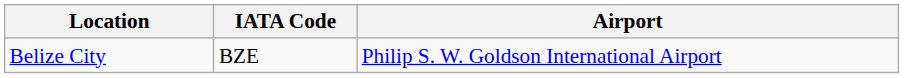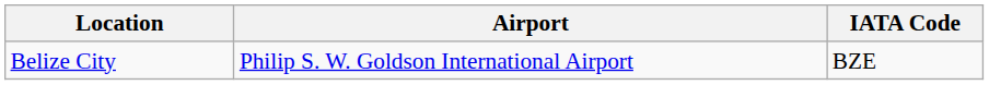 <table class="wikitable">
 <tr>
 <th scope="col" style="width:150px;"><strong>Location</strong></th>
+<th scope="col" style="width:400px;"><strong>Airport</strong></th>
 <th scope="col" style="width:100px;"><strong>IATA Code</strong></th>
-<th scope="col" style="width:400px;"><strong>Airport</strong></th>
 </tr>
 <tr>
 <td><a href='#'>Belize City</a></td>
+<td><a href='#'>Philip S. W. Goldson International Airport</a></td>
 <td>BZE</td>
-<td><a href='#'>Philip S. W. Goldson International Airport</a></td>
 </tr>
 </table>
